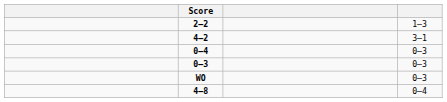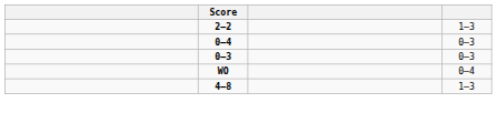 <table class="wikitable" style="text-align: center; ">
 <tr>
 <th align="right" width="270"></th>
 <th width="65">Score</th>
 <th align="left" width="270"></th>
 <th width="65"></th>
 </tr>
 <tr>
 <td align="left"></td>
 <td><strong>2–2</strong></td>
 <td align="left"><strong></strong></td>
 <td>1–3 <strong></strong></td>
-</tr>
-<tr>
-<td align="left"><strong></strong></td>
-<td><strong>4–2</strong></td>
-<td align="left"></td>
-<td>3–1 <strong></strong></td>
 </tr>
 <tr>
 <td align="left"></td>
 <td><strong>0–4</strong></td>
 <td align="left"><strong></strong></td>
 <td>0–3 <strong></strong></td>
 </tr>
 <tr>
 <td align="left"></td>
 <td><strong>0–3</strong></td>
 <td align="left"><strong></strong></td>
 <td>0–3 <strong></strong></td>
 </tr>
 <tr>
 <td align="left"></td>
 <td><strong>WO</strong></td>
 <td align="left"><strong></strong></td>
-<td>0–3 <strong></strong></td>
+<td>0–4 <strong></strong></td>
 </tr>
 <tr>
 <td align="left"></td>
 <td><strong>4–8</strong></td>
 <td align="left"><strong></strong></td>
-<td>0–4 <strong></strong></td>
+<td>1–3 <strong></strong></td>
 </tr>
 </table>
